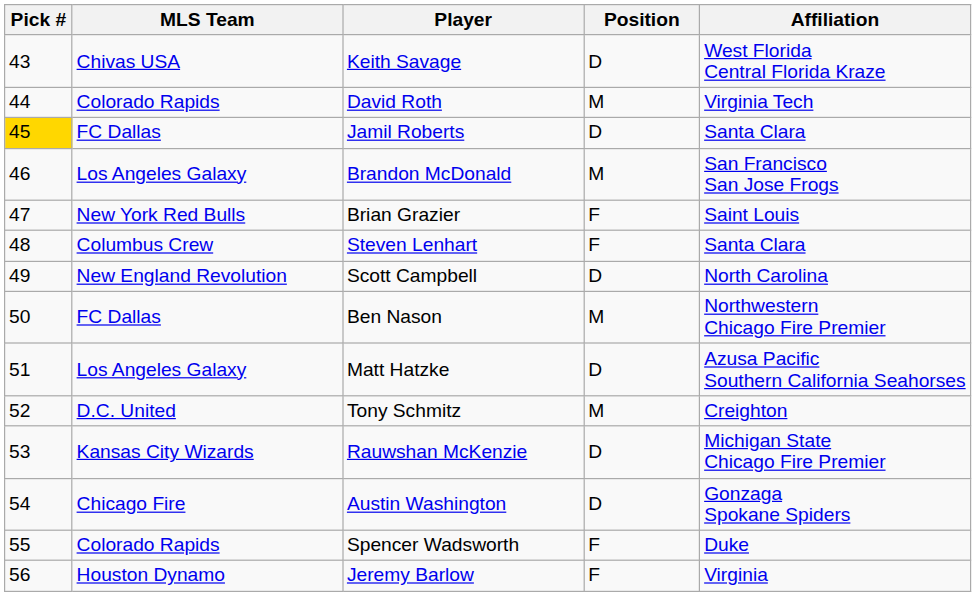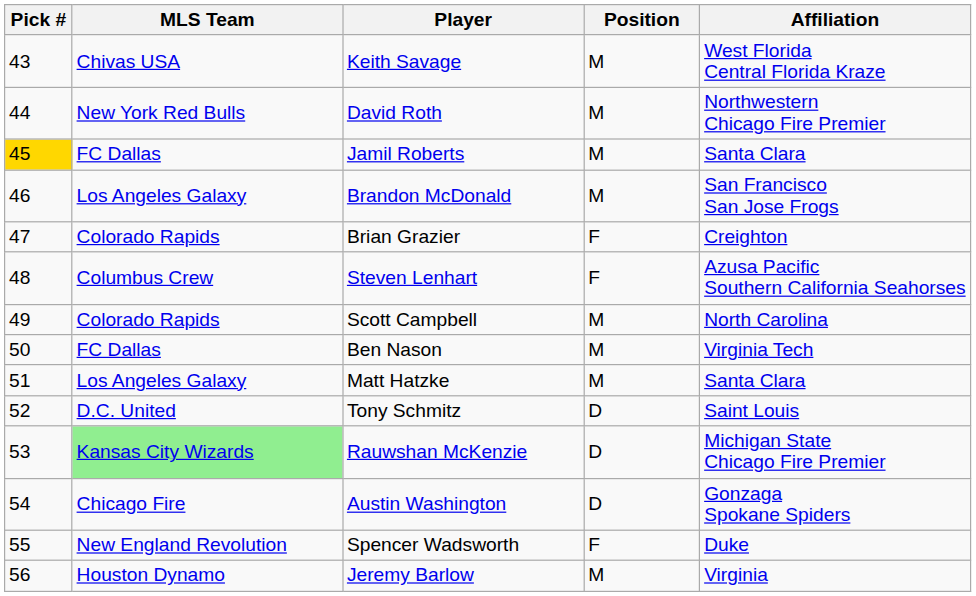 <table class="wikitable sortable sortable">
 <tr>
 <th style="width:7%;">Pick #</th>
 <th style="width:28%;">MLS Team</th>
 <th style="width:25%;">Player</th>
 <th style="width:12%;">Position</th>
 <th>Affiliation</th>
 </tr>
 <tr>
 <td>43</td>
 <td><a href='#'>Chivas USA</a></td>
 <td> <a href='#'>Keith Savage</a></td>
-<td>D</td>
+<td>M</td>
 <td><a href='#'>West Florida</a><br><a href='#'>Central Florida Kraze</a></td>
 </tr>
 <tr>
 <td>44</td>
-<td><a href='#'>Colorado Rapids</a></td>
+<td><a href='#'>New York Red Bulls</a></td>
 <td> <a href='#'>David Roth</a></td>
 <td>M</td>
-<td><a href='#'>Virginia Tech</a></td>
+<td><a href='#'>Northwestern</a><br><a href='#'>Chicago Fire Premier</a></td>
 </tr>
 <tr>
 <td style="background: gold;">45</td>
 <td><a href='#'>FC Dallas</a></td>
 <td> <a href='#'>Jamil Roberts</a></td>
-<td>D</td>
+<td>M</td>
 <td><a href='#'>Santa Clara</a></td>
 </tr>
 <tr>
 <td>46</td>
 <td><a href='#'>Los Angeles Galaxy</a></td>
 <td> <a href='#'>Brandon McDonald</a></td>
 <td>M</td>
 <td><a href='#'>San Francisco</a><br><a href='#'>San Jose Frogs</a></td>
 </tr>
 <tr>
 <td>47</td>
-<td><a href='#'>New York Red Bulls</a></td>
+<td><a href='#'>Colorado Rapids</a></td>
 <td> Brian Grazier</td>
 <td>F</td>
-<td><a href='#'>Saint Louis</a></td>
+<td><a href='#'>Creighton</a></td>
 </tr>
 <tr>
 <td>48</td>
 <td><a href='#'>Columbus Crew</a></td>
 <td> <a href='#'>Steven Lenhart</a></td>
 <td>F</td>
-<td><a href='#'>Santa Clara</a></td>
+<td><a href='#'>Azusa Pacific</a><br><a href='#'>Southern California Seahorses</a></td>
 </tr>
 <tr>
 <td>49</td>
-<td><a href='#'>New England Revolution</a></td>
+<td><a href='#'>Colorado Rapids</a></td>
 <td> Scott Campbell</td>
-<td>D</td>
+<td>M</td>
 <td><a href='#'>North Carolina</a></td>
 </tr>
 <tr>
 <td>50</td>
 <td><a href='#'>FC Dallas</a></td>
 <td> Ben Nason</td>
 <td>M</td>
-<td><a href='#'>Northwestern</a><br><a href='#'>Chicago Fire Premier</a></td>
+<td><a href='#'>Virginia Tech</a></td>
 </tr>
 <tr>
 <td>51</td>
 <td><a href='#'>Los Angeles Galaxy</a></td>
 <td> Matt Hatzke</td>
-<td>D</td>
-<td><a href='#'>Azusa Pacific</a><br><a href='#'>Southern California Seahorses</a></td>
+<td>M</td>
+<td><a href='#'>Santa Clara</a></td>
 </tr>
 <tr>
 <td>52</td>
 <td><a href='#'>D.C. United</a></td>
 <td> Tony Schmitz</td>
-<td>M</td>
-<td><a href='#'>Creighton</a></td>
+<td>D</td>
+<td><a href='#'>Saint Louis</a></td>
 </tr>
 <tr>
 <td>53</td>
-<td><a href='#'>Kansas City Wizards</a></td>
+<td style="background: lightgreen;"><a href='#'>Kansas City Wizards</a></td>
 <td> <a href='#'>Rauwshan McKenzie</a></td>
 <td>D</td>
 <td><a href='#'>Michigan State</a><br><a href='#'>Chicago Fire Premier</a></td>
 </tr>
 <tr>
 <td>54</td>
 <td><a href='#'>Chicago Fire</a></td>
 <td> <a href='#'>Austin Washington</a></td>
 <td>D</td>
 <td><a href='#'>Gonzaga</a><br><a href='#'>Spokane Spiders</a></td>
 </tr>
 <tr>
 <td>55</td>
-<td><a href='#'>Colorado Rapids</a></td>
+<td><a href='#'>New England Revolution</a></td>
 <td> Spencer Wadsworth</td>
 <td>F</td>
 <td><a href='#'>Duke</a></td>
 </tr>
 <tr>
 <td>56</td>
 <td><a href='#'>Houston Dynamo</a></td>
 <td> <a href='#'>Jeremy Barlow</a></td>
-<td>F</td>
+<td>M</td>
 <td><a href='#'>Virginia</a></td>
 </tr>
 </table>
